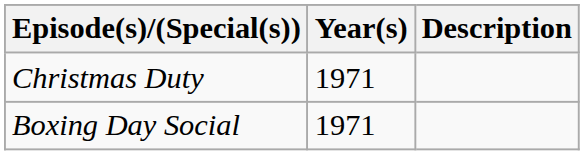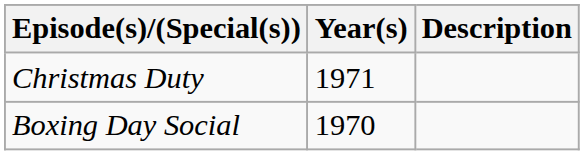 <table class="wikitable sortable">
 <tr>
 <th>Episode(s)/(Special(s))</th>
 <th>Year(s)</th>
 <th>Description</th>
 </tr>
 <tr>
 <td><em>Christmas Duty</em></td>
 <td>1971</td>
 <td></td>
 </tr>
 <tr>
 <td><em>Boxing Day Social</em></td>
-<td>1971</td>
+<td>1970</td>
 <td></td>
 </tr>
 </table>
